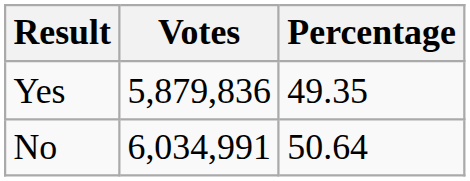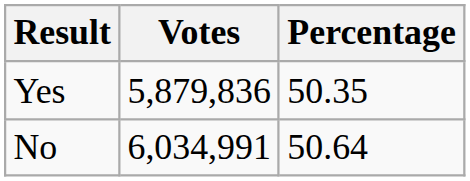 <table class="wikitable">
 <tr>
 <th>Result</th>
 <th>Votes</th>
 <th>Percentage</th>
 </tr>
 <tr>
 <td>Yes</td>
 <td>5,879,836</td>
-<td>49.35</td>
+<td>50.35</td>
 </tr>
 <tr>
 <td>No</td>
 <td>6,034,991</td>
 <td>50.64</td>
 </tr>
 </table>
